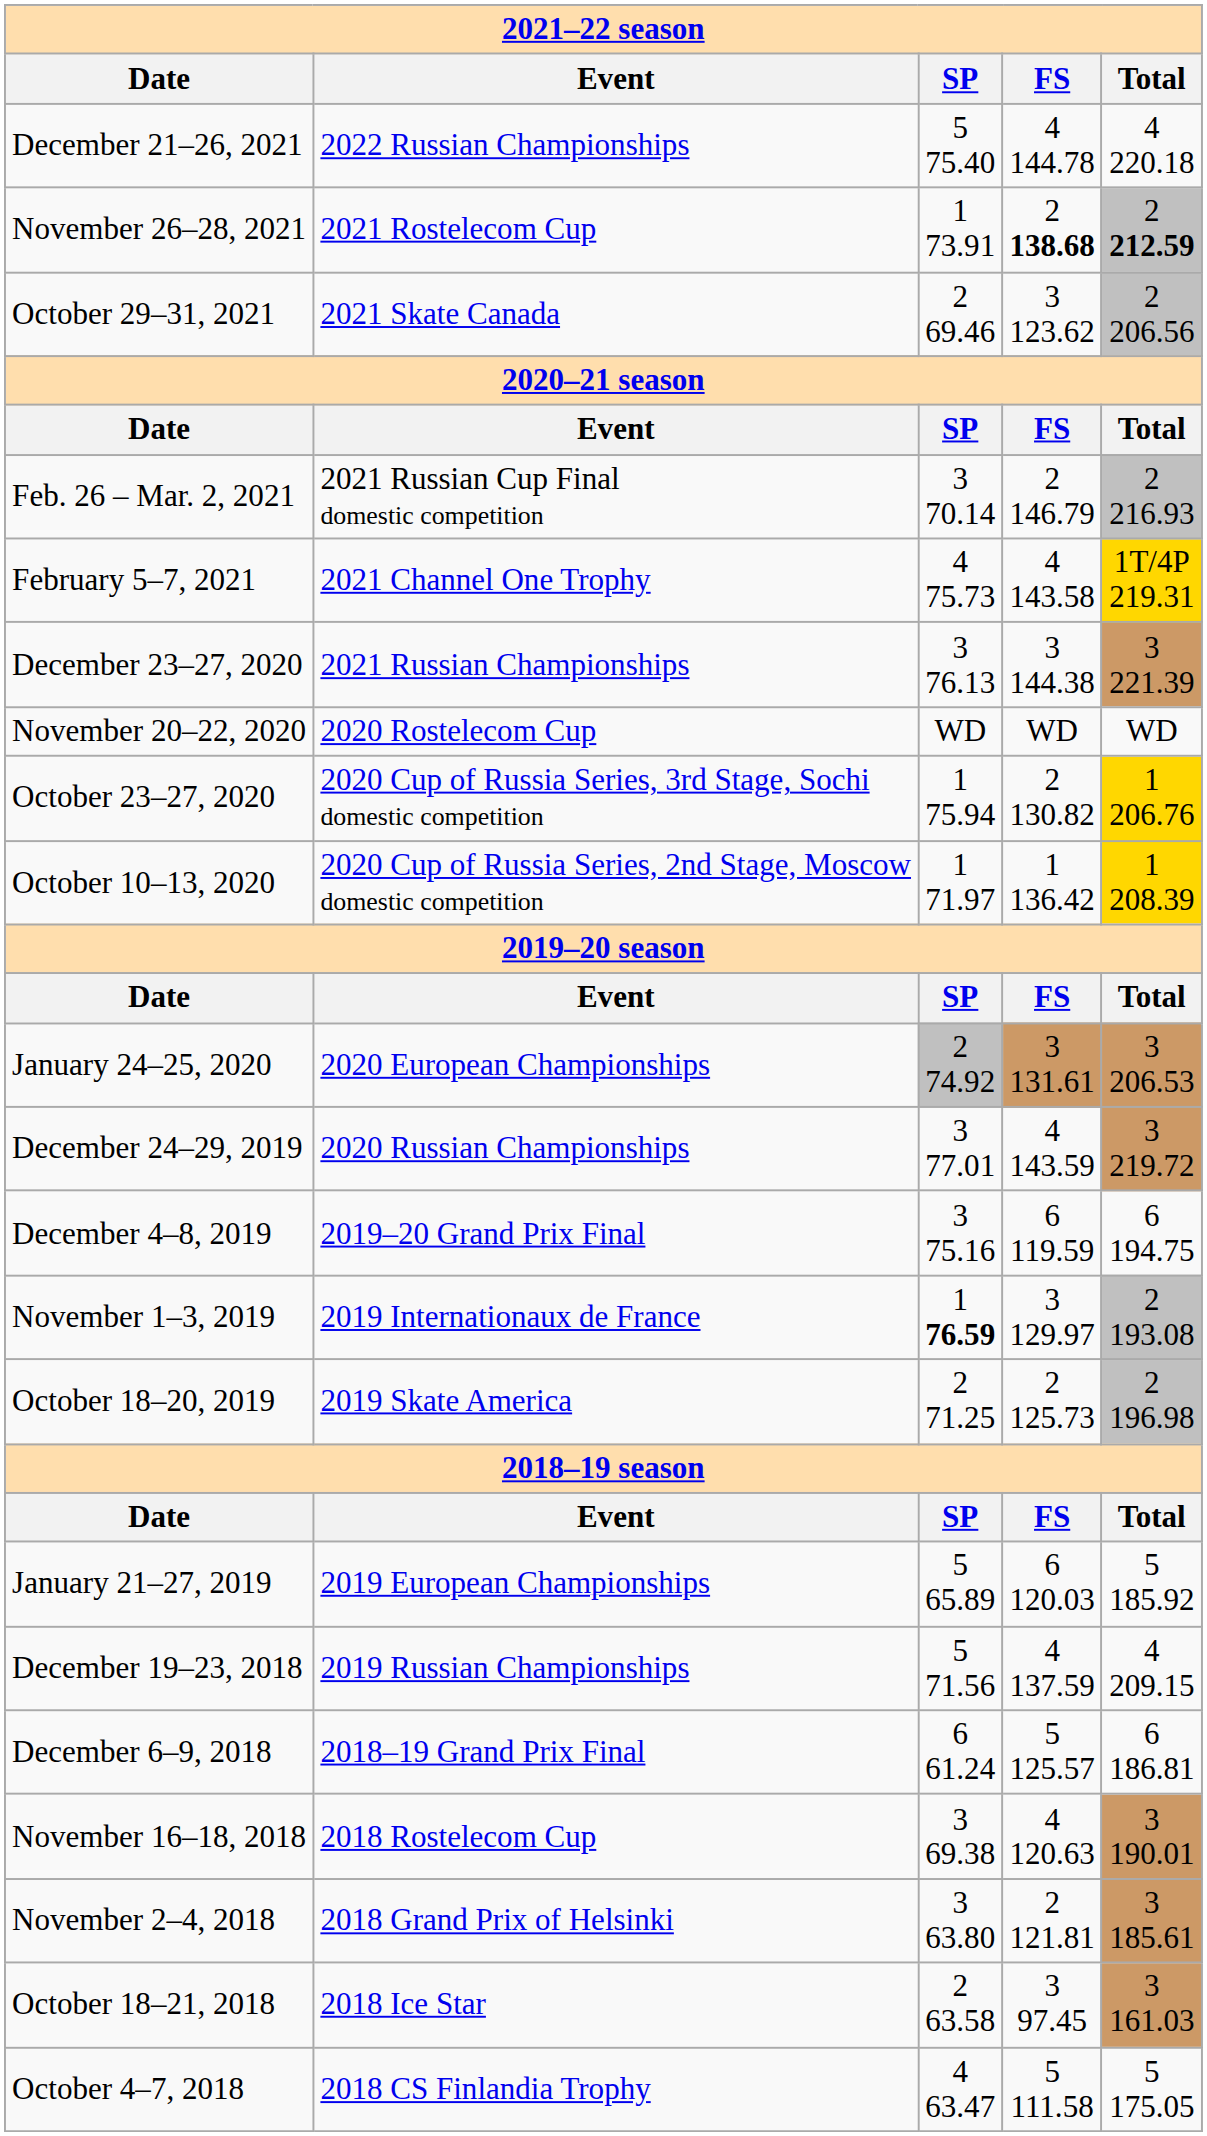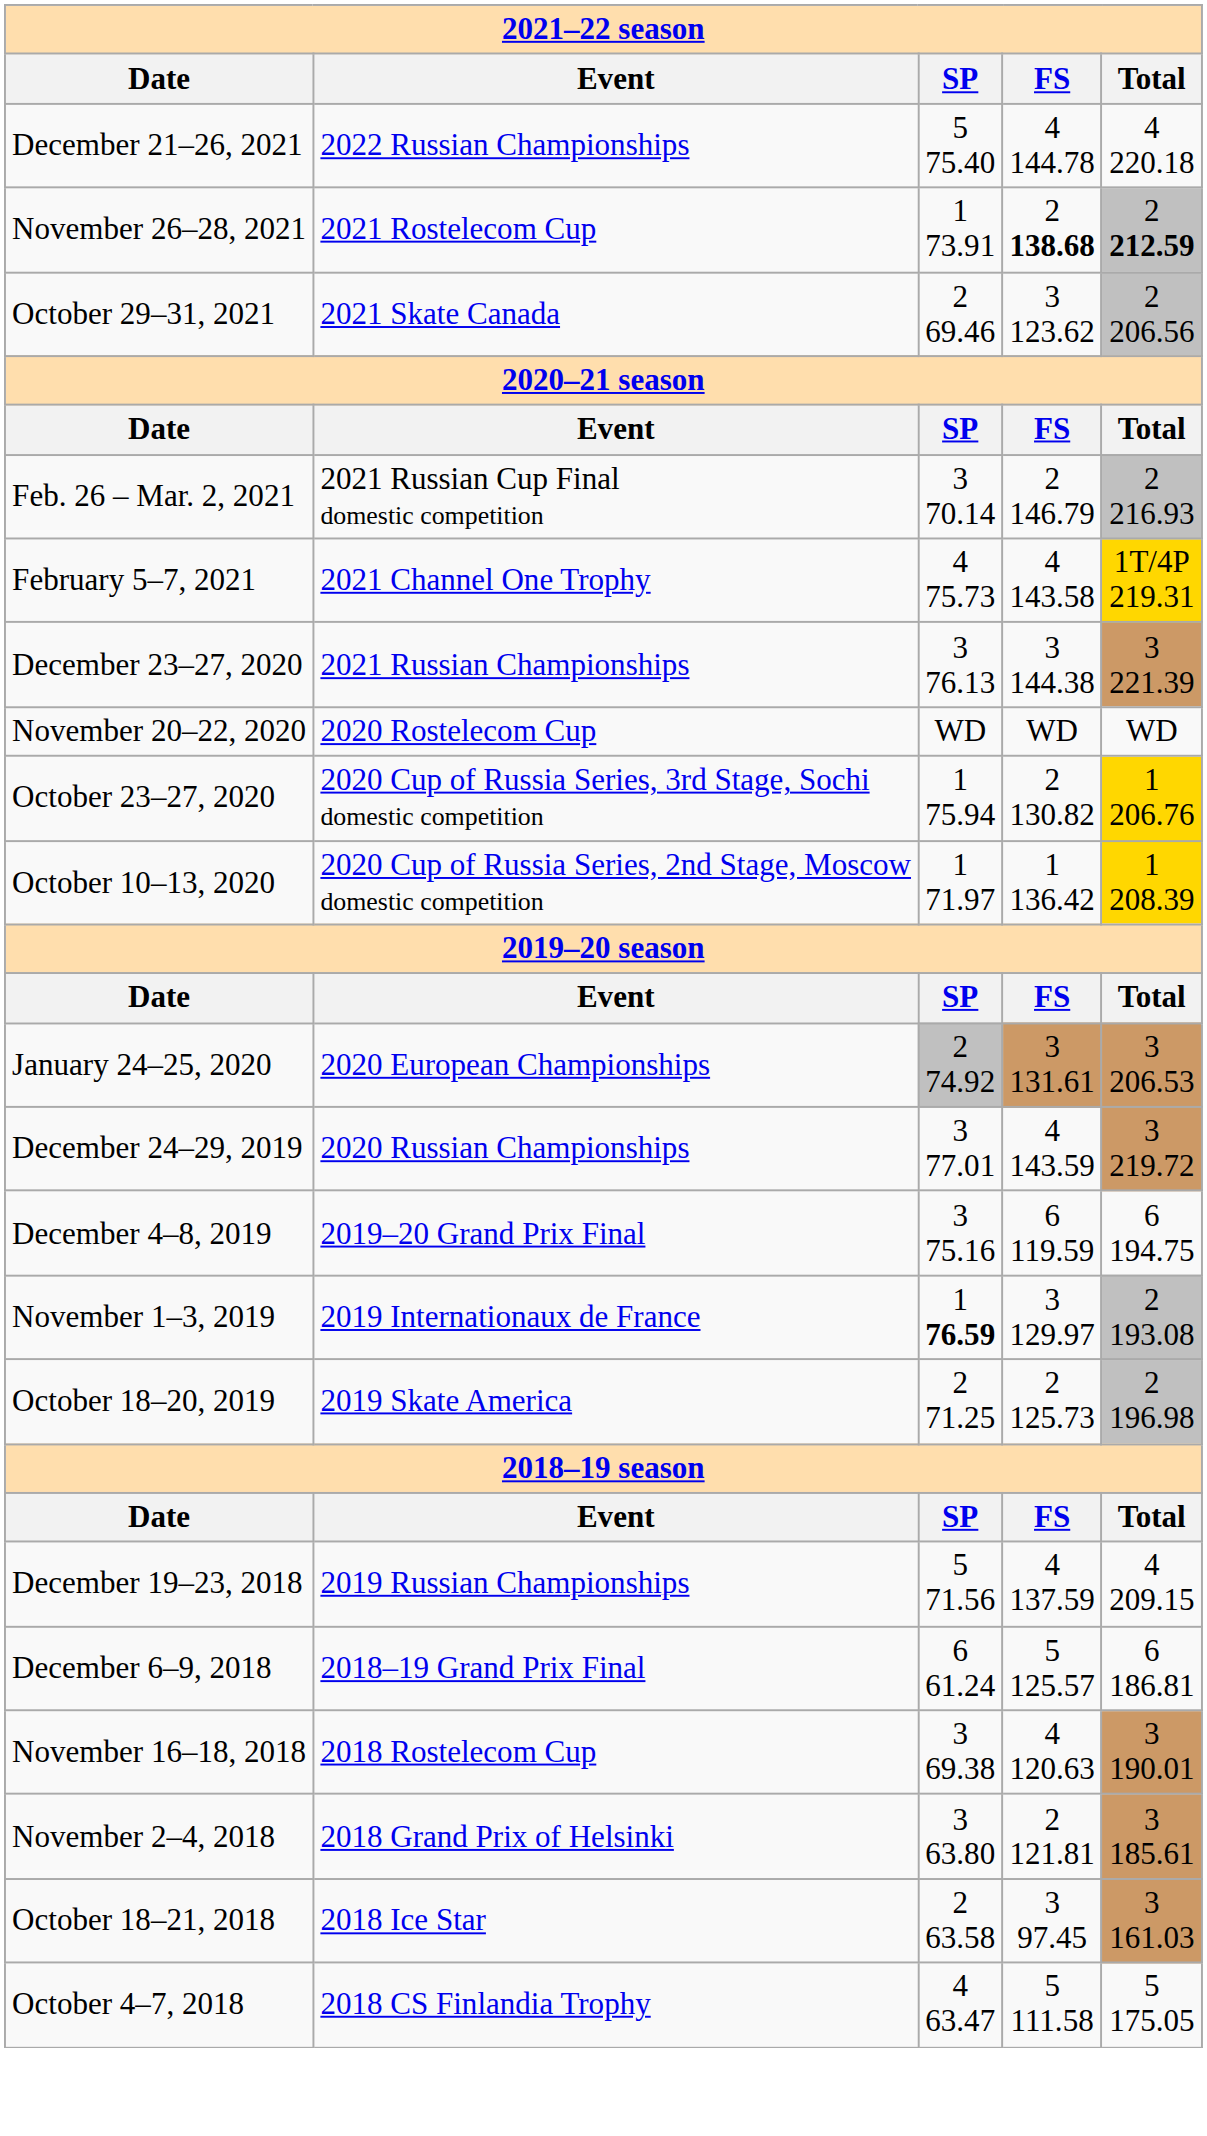 <table class="wikitable">
 <tr>
 <td style="background-color: #ffdead;" colspan=5 align=center><a href='#'><strong>2021–22 season</strong></a></td>
 </tr>
 <tr>
 <th>Date</th>
 <th>Event</th>
 <th><a href='#'>SP</a></th>
 <th><a href='#'>FS</a></th>
 <th>Total</th>
 </tr>
 <tr>
 <td>December 21–26, 2021</td>
 <td><a href='#'>2022 Russian Championships</a></td>
 <td align=center>5 <br> 75.40</td>
 <td align=center>4 <br> 144.78</td>
 <td align=center>4 <br> 220.18</td>
 </tr>
 <tr>
 <td>November 26–28, 2021</td>
 <td><a href='#'>2021 Rostelecom Cup</a></td>
 <td align=center>1 <br> 73.91</td>
 <td align=center>2 <br> <strong>138.68</strong></td>
 <td align=center bgcolor=silver>2 <br> <strong>212.59</strong></td>
 </tr>
 <tr>
 <td>October 29–31, 2021</td>
 <td><a href='#'>2021 Skate Canada</a></td>
 <td align=center>2 <br> 69.46</td>
 <td align=center>3 <br> 123.62</td>
 <td align=center bgcolor=silver>2 <br> 206.56</td>
 </tr>
 <tr>
 <td style="background-color: #ffdead;" colspan=5 align=center><a href='#'><strong>2020–21 season</strong></a></td>
 </tr>
 <tr>
 <th>Date</th>
 <th>Event</th>
 <th><a href='#'>SP</a></th>
 <th><a href='#'>FS</a></th>
 <th>Total</th>
 </tr>
 <tr>
 <td>Feb. 26 – Mar. 2, 2021</td>
 <td>2021 Russian Cup Final <br> <small>domestic competition</small></td>
 <td align=center>3 <br> 70.14</td>
 <td align=center>2 <br> 146.79</td>
 <td align=center bgcolor=silver>2 <br> 216.93</td>
 </tr>
 <tr>
 <td>February 5–7, 2021</td>
 <td><a href='#'>2021 Channel One Trophy</a></td>
 <td align=center>4 <br> 75.73</td>
 <td align=center>4 <br> 143.58</td>
 <td align=center bgcolor=gold>1T/4P <br> 219.31</td>
 </tr>
 <tr>
 <td>December 23–27, 2020</td>
 <td><a href='#'>2021 Russian Championships</a></td>
 <td align=center>3 <br> 76.13</td>
 <td align=center>3 <br> 144.38</td>
 <td align=center bgcolor=cc9966>3 <br> 221.39</td>
 </tr>
 <tr>
 <td>November 20–22, 2020</td>
 <td><a href='#'>2020 Rostelecom Cup</a></td>
 <td align=center>WD <br></td>
 <td align=center>WD <br></td>
 <td align=center>WD <br></td>
 </tr>
 <tr>
 <td>October 23–27, 2020</td>
 <td><a href='#'>2020 Cup of Russia Series, 3rd Stage, Sochi</a> <br> <small>domestic competition</small></td>
 <td align=center>1 <br> 75.94</td>
 <td align=center>2 <br>  130.82</td>
 <td align=center bgcolor=gold>1 <br> 206.76</td>
 </tr>
 <tr>
 <td>October 10–13, 2020</td>
 <td><a href='#'>2020 Cup of Russia Series, 2nd Stage, Moscow</a> <br> <small>domestic competition</small></td>
 <td align=center>1 <br> 71.97</td>
 <td align=center>1 <br>  136.42</td>
 <td align=center bgcolor=gold>1 <br> 208.39</td>
 </tr>
 <tr>
 <td style="background-color: #ffdead;" colspan=5 align=center><a href='#'><strong>2019–20 season</strong></a></td>
 </tr>
 <tr>
 <th>Date</th>
 <th>Event</th>
 <th><a href='#'>SP</a></th>
 <th><a href='#'>FS</a></th>
 <th>Total</th>
 </tr>
 <tr>
 <td>January 24–25, 2020</td>
 <td><a href='#'>2020 European Championships</a></td>
 <td align=center bgcolor=silver>2 <br> 74.92</td>
 <td align=center bgcolor=cc9966>3 <br> 131.61</td>
 <td align=center bgcolor=cc9966>3 <br> 206.53</td>
 </tr>
 <tr>
 <td>December 24–29, 2019</td>
 <td><a href='#'>2020 Russian Championships</a></td>
 <td align=center>3 <br> 77.01</td>
 <td align=center>4 <br> 143.59</td>
 <td align=center bgcolor=cc9966>3 <br> 219.72</td>
 </tr>
 <tr>
 <td>December 4–8, 2019</td>
 <td><a href='#'>2019–20 Grand Prix Final</a></td>
 <td align=center>3 <br> 75.16</td>
 <td align=center>6 <br> 119.59</td>
 <td align=center>6 <br> 194.75</td>
 </tr>
 <tr>
 <td>November 1–3, 2019</td>
 <td><a href='#'>2019 Internationaux de France</a></td>
 <td align=center>1 <br> <strong>76.59</strong></td>
 <td align=center>3 <br> 129.97</td>
 <td align=center bgcolor=silver>2 <br> 193.08</td>
 </tr>
 <tr>
 <td>October 18–20, 2019</td>
 <td><a href='#'>2019 Skate America</a></td>
 <td align=center>2 <br> 71.25</td>
 <td align=center>2 <br> 125.73</td>
 <td align=center bgcolor=silver>2 <br> 196.98</td>
 </tr>
 <tr>
 <td style="background-color: #ffdead;" colspan=5 align=center><a href='#'><strong>2018–19 season</strong></a></td>
 </tr>
 <tr>
 <th>Date</th>
 <th>Event</th>
 <th><a href='#'>SP</a></th>
 <th><a href='#'>FS</a></th>
 <th>Total</th>
 </tr>
 <tr>
-<td>January 21–27, 2019</td>
-<td><a href='#'>2019 European Championships</a></td>
-<td align=center>5 <br> 65.89</td>
-<td align=center>6 <br> 120.03</td>
-<td align=center>5 <br> 185.92</td>
-</tr>
-<tr>
 <td>December 19–23, 2018</td>
 <td><a href='#'>2019 Russian Championships</a></td>
 <td align=center>5 <br> 71.56</td>
 <td align=center>4 <br> 137.59</td>
 <td align=center>4 <br> 209.15</td>
 </tr>
 <tr>
 <td>December 6–9, 2018</td>
 <td><a href='#'>2018–19 Grand Prix Final</a></td>
 <td align=center>6 <br> 61.24</td>
 <td align=center>5 <br> 125.57</td>
 <td align=center>6 <br> 186.81</td>
 </tr>
 <tr>
 <td>November 16–18, 2018</td>
 <td><a href='#'>2018 Rostelecom Cup</a></td>
 <td align=center>3 <br> 69.38</td>
 <td align=center>4 <br> 120.63</td>
 <td align=center bgcolor=cc9966>3 <br> 190.01</td>
 </tr>
 <tr>
 <td>November 2–4, 2018</td>
 <td><a href='#'>2018 Grand Prix of Helsinki</a></td>
 <td align=center>3 <br> 63.80</td>
 <td align=center>2 <br> 121.81</td>
 <td align=center bgcolor=cc9966>3 <br> 185.61</td>
 </tr>
 <tr>
 <td>October 18–21, 2018</td>
 <td><a href='#'>2018 Ice Star</a></td>
 <td align=center>2 <br> 63.58</td>
 <td align=center>3 <br> 97.45</td>
 <td align=center bgcolor=cc9966>3 <br> 161.03</td>
 </tr>
 <tr>
 <td>October 4–7, 2018</td>
 <td><a href='#'>2018 CS Finlandia Trophy</a></td>
 <td align=center>4 <br> 63.47</td>
 <td align=center>5 <br> 111.58</td>
 <td align=center>5 <br> 175.05</td>
 </tr>
 </table>
